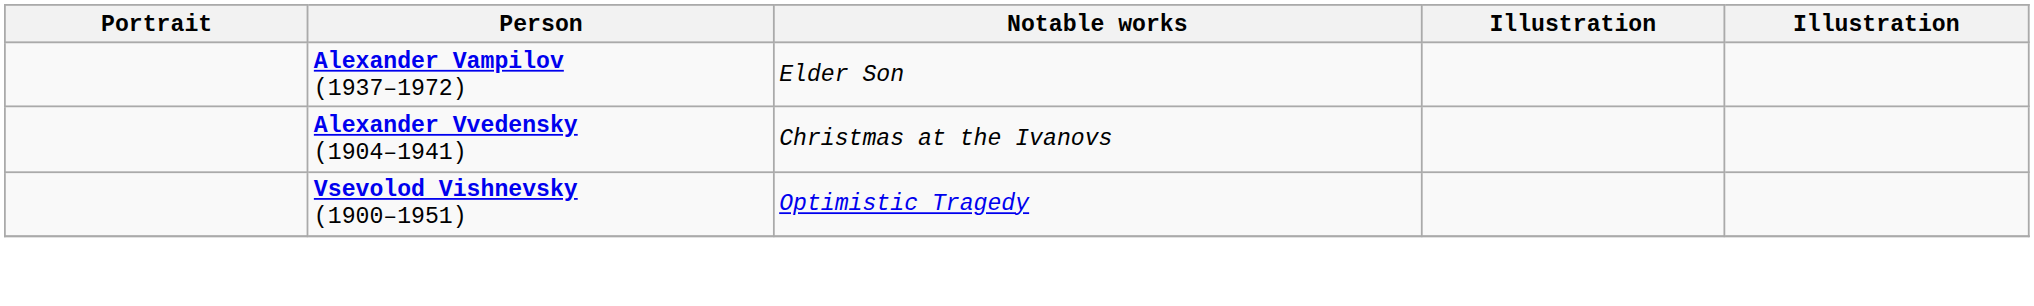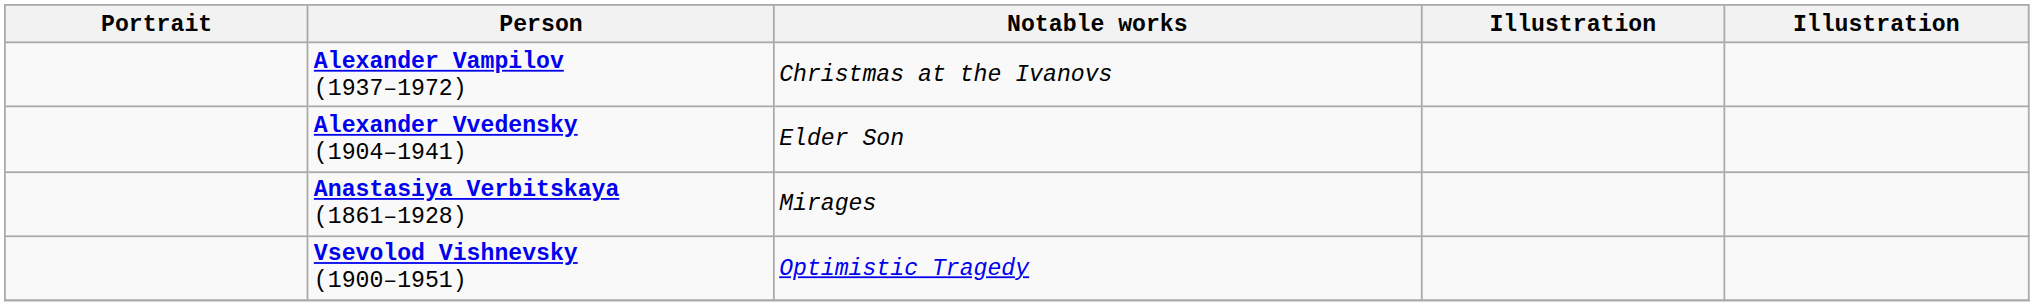 <table class="wikitable" style="width:90%;">
 <tr bgcolor="#cccccc">
 <th width=15%>Portrait</th>
 <th width=23%>Person</th>
 <th width=32%>Notable works</th>
 <th width=15%>Illustration</th>
 <th width=15%>Illustration</th>
 </tr>
 <tr>
 <td align=center></td>
 <td><strong><a href='#'>Alexander Vampilov</a></strong><br>(1937–1972)</td>
+<td><em>Christmas at the Ivanovs</em></td>
+<td align=center></td>
+<td align=center></td>
+</tr>
+<tr>
+<td align=center></td>
+<td><strong><a href='#'>Alexander Vvedensky</a></strong><br>(1904–1941)</td>
 <td><em>Elder Son</em></td>
 <td align=center></td>
 <td align=center></td>
 </tr>
 <tr>
 <td align=center></td>
-<td><strong><a href='#'>Alexander Vvedensky</a></strong><br>(1904–1941)</td>
-<td><em>Christmas at the Ivanovs</em></td>
+<td><strong><a href='#'>Anastasiya Verbitskaya</a></strong><br>(1861–1928)</td>
+<td><em>Mirages</em></td>
 <td align=center></td>
 <td align=center></td>
 </tr>
 <tr>
 <td align=center></td>
 <td><strong><a href='#'>Vsevolod Vishnevsky</a></strong><br>(1900–1951)</td>
 <td><em><a href='#'>Optimistic Tragedy</a></em></td>
 <td align=center></td>
 <td align=center></td>
 </tr>
 <tr>
 </tr>
 </table>
